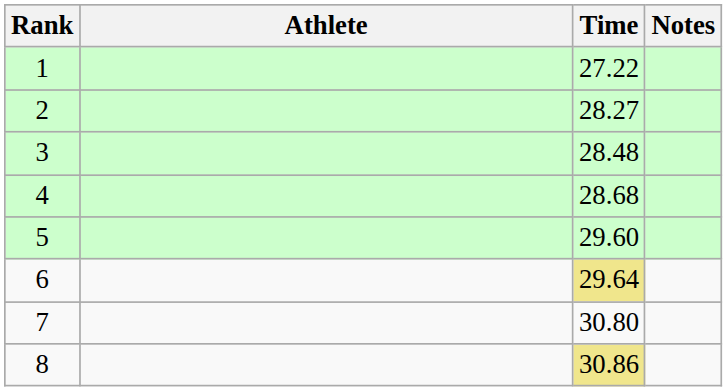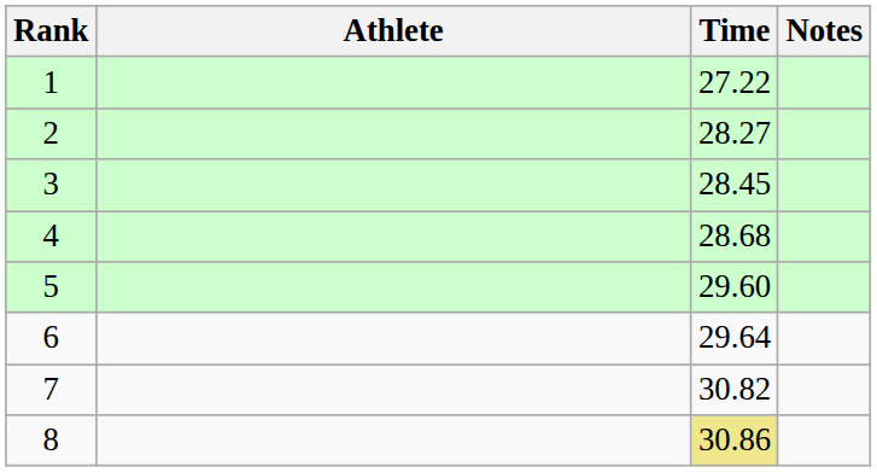 <table class="wikitable" style="text-align:center">
 <tr>
 <th>Rank</th>
 <th Style="width:18em">Athlete</th>
 <th>Time</th>
 <th>Notes</th>
 </tr>
 <tr style="background:#cfc">
 <td>1</td>
 <td style="text-align:left"></td>
 <td>27.22</td>
 <td></td>
 </tr>
 <tr style="background:#cfc">
 <td>2</td>
 <td style="text-align:left"></td>
 <td>28.27</td>
 <td></td>
 </tr>
 <tr style="background:#cfc">
 <td>3</td>
 <td style="text-align:left"></td>
-<td>28.48</td>
+<td>28.45</td>
 <td></td>
 </tr>
 <tr style="background:#cfc">
 <td>4</td>
 <td style="text-align:left"></td>
 <td>28.68</td>
 <td></td>
 </tr>
 <tr style="background:#cfc">
 <td>5</td>
 <td style="text-align:left"></td>
 <td>29.60</td>
 <td></td>
 </tr>
 <tr>
 <td>6</td>
 <td style="text-align:left"></td>
-<td style="background: khaki;">29.64</td>
+<td>29.64</td>
 <td></td>
 </tr>
 <tr>
 <td>7</td>
 <td style="text-align:left"></td>
-<td>30.80</td>
+<td>30.82</td>
 <td></td>
 </tr>
 <tr>
 <td>8</td>
 <td style="text-align:left"></td>
 <td style="background: khaki;">30.86</td>
 <td></td>
 </tr>
 </table>
